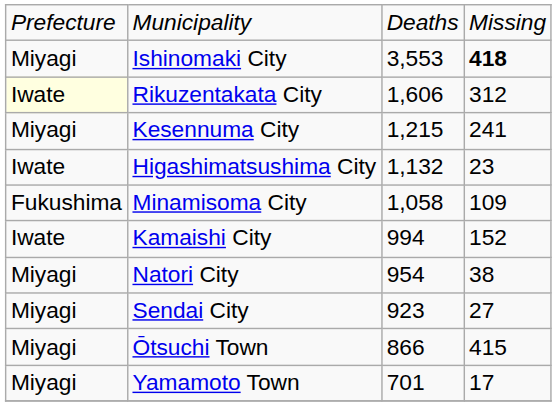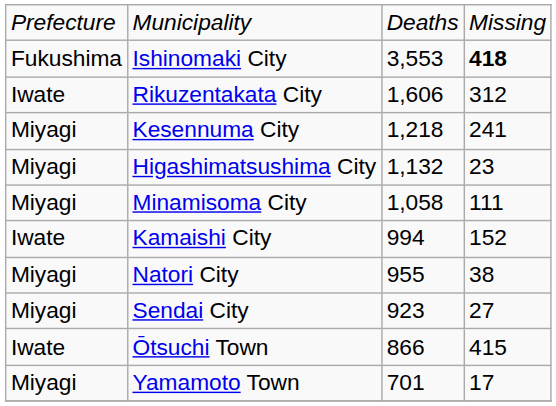 <table class="wikitable sortable plainrowheaders floatright" style="clear:right; margin-left:7px; margin-top:0; margin-right:0; margin-bottom:3px; font-size:100%;">
 <tr>
 <td><em>Prefecture</em></td>
 <td><em>Municipality</em></td>
 <td><em>Deaths</em></td>
 <td><em>Missing</em></td>
 </tr>
 <tr>
-<td>Miyagi</td>
+<td>Fukushima</td>
 <td><a href='#'>Ishinomaki</a> City</td>
 <td>3,553</td>
 <td><strong>418</strong></td>
 </tr>
 <tr>
-<td style="background: lightyellow;">Iwate</td>
+<td>Iwate</td>
 <td><a href='#'>Rikuzentakata</a> City</td>
 <td>1,606</td>
 <td>312</td>
 </tr>
 <tr>
 <td>Miyagi</td>
 <td><a href='#'>Kesennuma</a> City</td>
-<td>1,215</td>
+<td>1,218</td>
 <td>241</td>
 </tr>
 <tr>
-<td>Iwate</td>
+<td>Miyagi</td>
 <td><a href='#'>Higashimatsushima</a> City</td>
 <td>1,132</td>
 <td>23</td>
 </tr>
 <tr>
-<td>Fukushima</td>
+<td>Miyagi</td>
 <td><a href='#'>Minamisoma</a> City</td>
 <td>1,058</td>
-<td>109</td>
+<td>111</td>
 </tr>
 <tr>
 <td>Iwate</td>
 <td><a href='#'>Kamaishi</a> City </td>
 <td>994</td>
 <td>152</td>
 </tr>
 <tr>
 <td>Miyagi</td>
 <td><a href='#'>Natori</a> City</td>
-<td>954</td>
+<td>955</td>
 <td>38</td>
 </tr>
 <tr>
 <td>Miyagi</td>
 <td><a href='#'>Sendai</a> City</td>
 <td>923</td>
 <td>27</td>
 </tr>
 <tr>
-<td>Miyagi</td>
+<td>Iwate</td>
 <td><a href='#'>Ōtsuchi</a> Town</td>
 <td>866</td>
 <td>415</td>
 </tr>
 <tr>
 <td>Miyagi</td>
 <td><a href='#'>Yamamoto</a> Town</td>
 <td>701</td>
 <td>17</td>
 </tr>
 <tr>
 </tr>
 </table>
